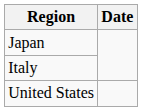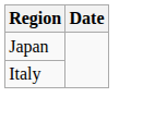 <table class="wikitable">
 <tr>
 <th>Region</th>
 <th>Date</th>
 </tr>
 <tr>
 <td>Japan</td>
 <td rowspan="2"></td>
 </tr>
 <tr>
 <td>Italy</td>
 </tr>
-<tr>
-<td>United States</td>
-<td></td>
-</tr>
 </table>
